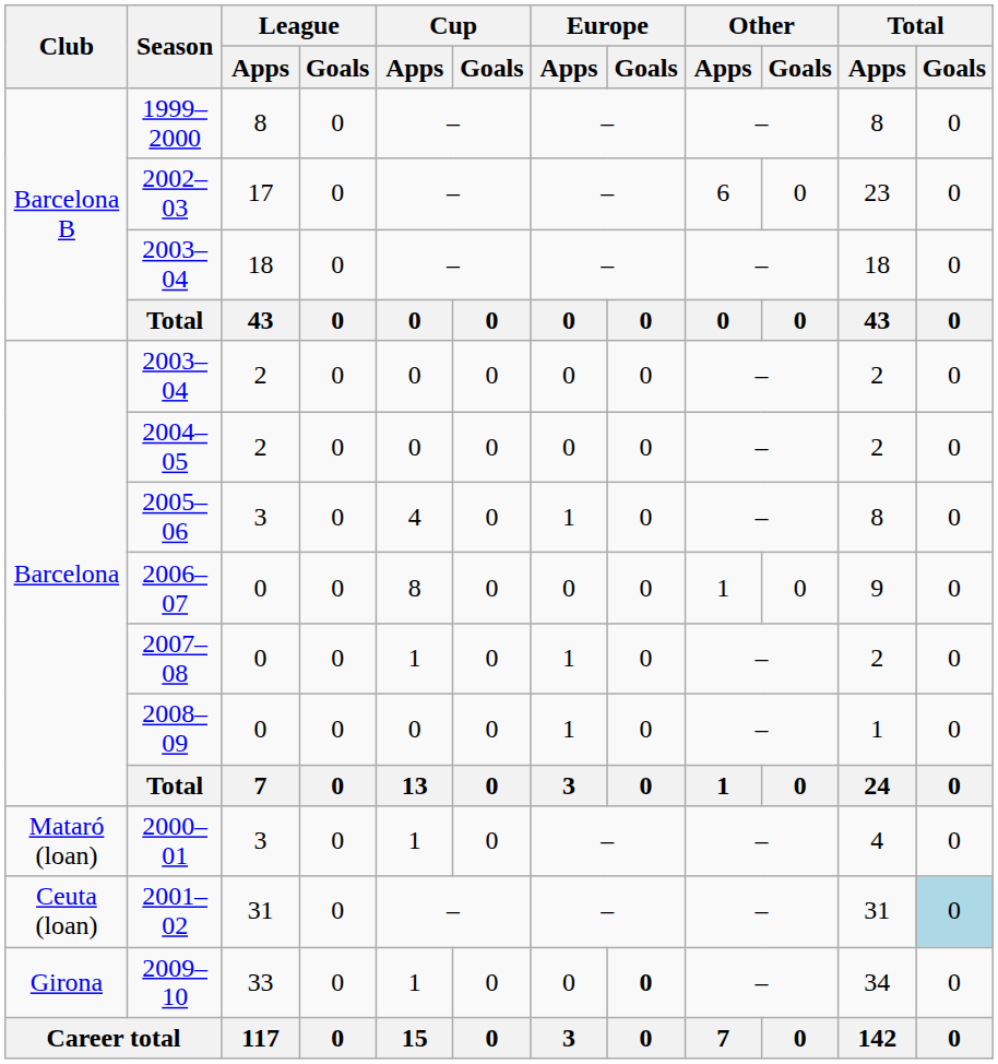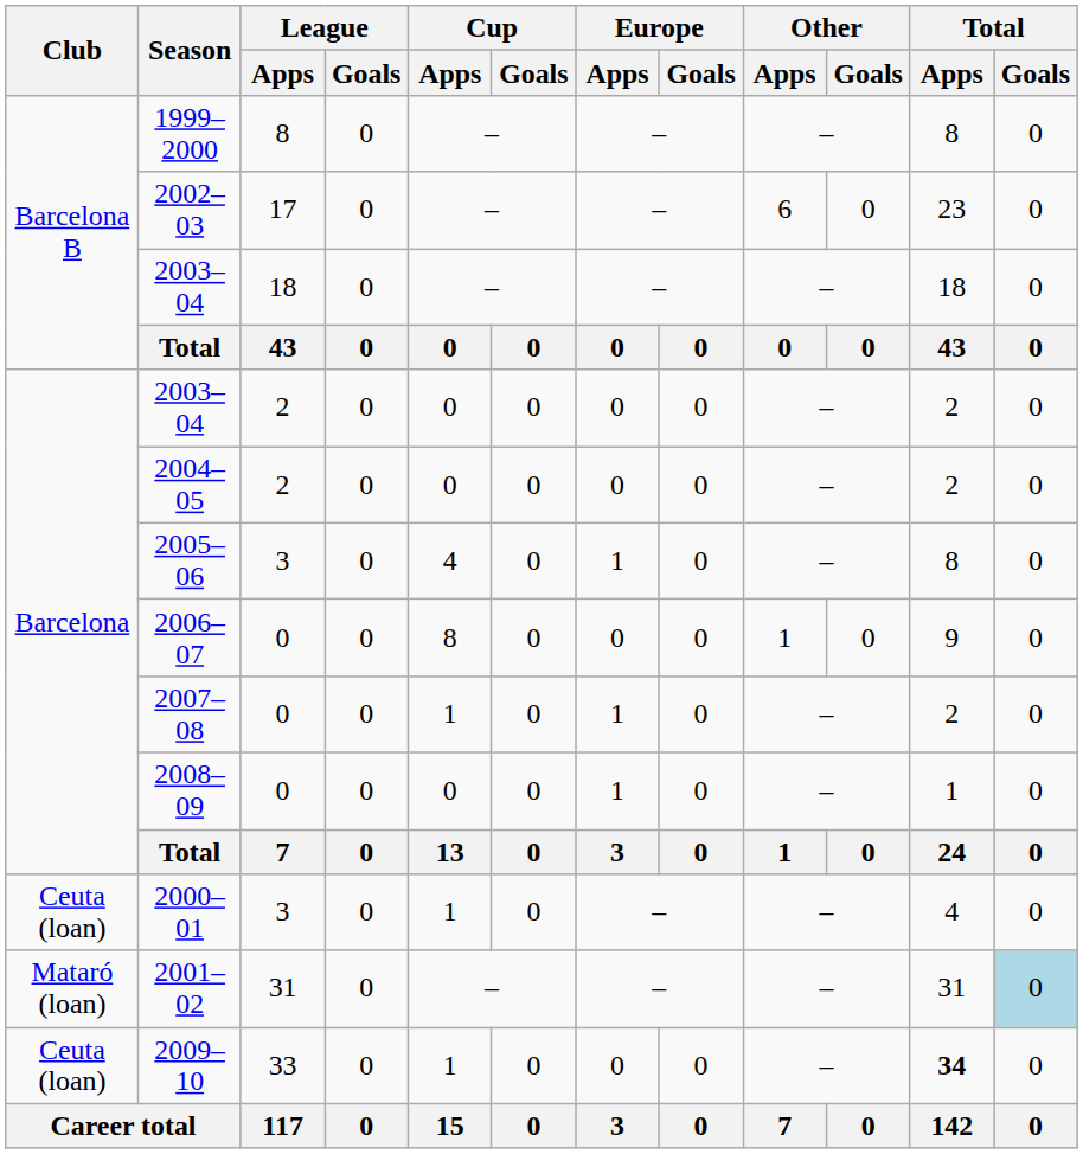 <table class="wikitable" style="text-align:center">
 <tr>
 <th rowspan="2">Club</th>
 <th rowspan="2">Season</th>
 <th colspan="2">League</th>
 <th colspan="2">Cup</th>
 <th colspan="2">Europe</th>
 <th colspan="2">Other</th>
 <th colspan="2">Total</th>
 </tr>
 <tr>
 <th width="40">Apps</th>
 <th width="40">Goals</th>
 <th width="40">Apps</th>
 <th width="40">Goals</th>
 <th width="40">Apps</th>
 <th width="40">Goals</th>
 <th width="40">Apps</th>
 <th width="40">Goals</th>
 <th width="40">Apps</th>
 <th width="40">Goals</th>
 </tr>
 <tr>
 <td rowspan="4"><a href='#'>Barcelona B</a></td>
 <td><a href='#'>1999–2000</a></td>
 <td>8</td>
 <td>0</td>
 <td colspan="2">–</td>
 <td colspan="2">–</td>
 <td colspan="2">–</td>
 <td>8</td>
 <td>0</td>
 </tr>
 <tr>
 <td><a href='#'>2002–03</a></td>
 <td>17</td>
 <td>0</td>
 <td colspan="2">–</td>
 <td colspan="2">–</td>
 <td>6</td>
 <td>0</td>
 <td>23</td>
 <td>0</td>
 </tr>
 <tr>
 <td><a href='#'>2003–04</a></td>
 <td>18</td>
 <td>0</td>
 <td colspan="2">–</td>
 <td colspan="2">–</td>
 <td colspan="2">–</td>
 <td>18</td>
 <td>0</td>
 </tr>
 <tr>
 <th colspan="1">Total</th>
 <th>43</th>
 <th>0</th>
 <th>0</th>
 <th>0</th>
 <th>0</th>
 <th>0</th>
 <th>0</th>
 <th>0</th>
 <th>43</th>
 <th>0</th>
 </tr>
 <tr>
 <td rowspan="7"><a href='#'>Barcelona</a></td>
 <td><a href='#'>2003–04</a></td>
 <td>2</td>
 <td>0</td>
 <td>0</td>
 <td>0</td>
 <td>0</td>
 <td>0</td>
 <td colspan="2">–</td>
 <td>2</td>
 <td>0</td>
 </tr>
 <tr>
 <td><a href='#'>2004–05</a></td>
 <td>2</td>
 <td>0</td>
 <td>0</td>
 <td>0</td>
 <td>0</td>
 <td>0</td>
 <td colspan="2">–</td>
 <td>2</td>
 <td>0</td>
 </tr>
 <tr>
 <td><a href='#'>2005–06</a></td>
 <td>3</td>
 <td>0</td>
 <td>4</td>
 <td>0</td>
 <td>1</td>
 <td>0</td>
 <td colspan="2">–</td>
 <td>8</td>
 <td>0</td>
 </tr>
 <tr>
 <td><a href='#'>2006–07</a></td>
 <td>0</td>
 <td>0</td>
 <td>8</td>
 <td>0</td>
 <td>0</td>
 <td>0</td>
 <td>1</td>
 <td>0</td>
 <td>9</td>
 <td>0</td>
 </tr>
 <tr>
 <td><a href='#'>2007–08</a></td>
 <td>0</td>
 <td>0</td>
 <td>1</td>
 <td>0</td>
 <td>1</td>
 <td>0</td>
 <td colspan="2">–</td>
 <td>2</td>
 <td>0</td>
 </tr>
 <tr>
 <td><a href='#'>2008–09</a></td>
 <td>0</td>
 <td>0</td>
 <td>0</td>
 <td>0</td>
 <td>1</td>
 <td>0</td>
 <td colspan="2">–</td>
 <td>1</td>
 <td>0</td>
 </tr>
 <tr>
 <th colspan="1">Total</th>
 <th>7</th>
 <th>0</th>
 <th>13</th>
 <th>0</th>
 <th>3</th>
 <th>0</th>
 <th>1</th>
 <th>0</th>
 <th>24</th>
 <th>0</th>
 </tr>
 <tr>
-<td><a href='#'>Mataró</a> (loan)</td>
+<td><a href='#'>Ceuta</a> (loan)</td>
 <td><a href='#'>2000–01</a></td>
 <td>3</td>
 <td>0</td>
 <td>1</td>
 <td>0</td>
 <td colspan="2">–</td>
 <td colspan="2">–</td>
 <td>4</td>
 <td>0</td>
 </tr>
 <tr>
-<td><a href='#'>Ceuta</a> (loan)</td>
+<td><a href='#'>Mataró</a> (loan)</td>
 <td><a href='#'>2001–02</a></td>
 <td>31</td>
 <td>0</td>
 <td colspan="2">–</td>
 <td colspan="2">–</td>
 <td colspan="2">–</td>
 <td>31</td>
 <td style="background: lightblue;">0</td>
 </tr>
 <tr>
-<td><a href='#'>Girona</a></td>
+<td><a href='#'>Ceuta</a> (loan)</td>
 <td><a href='#'>2009–10</a></td>
 <td>33</td>
 <td>0</td>
 <td>1</td>
 <td>0</td>
 <td>0</td>
-<td><strong>0</strong></td>
+<td>0</td>
 <td colspan="2">–</td>
-<td>34</td>
+<td><strong>34</strong></td>
 <td>0</td>
 </tr>
 <tr>
 <th colspan="2">Career total</th>
 <th>117</th>
 <th>0</th>
 <th>15</th>
 <th>0</th>
 <th>3</th>
 <th>0</th>
 <th>7</th>
 <th>0</th>
 <th>142</th>
 <th>0</th>
 </tr>
 </table>
